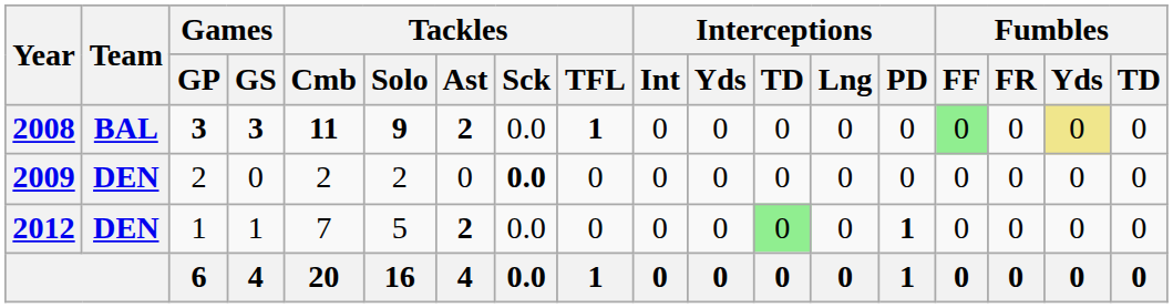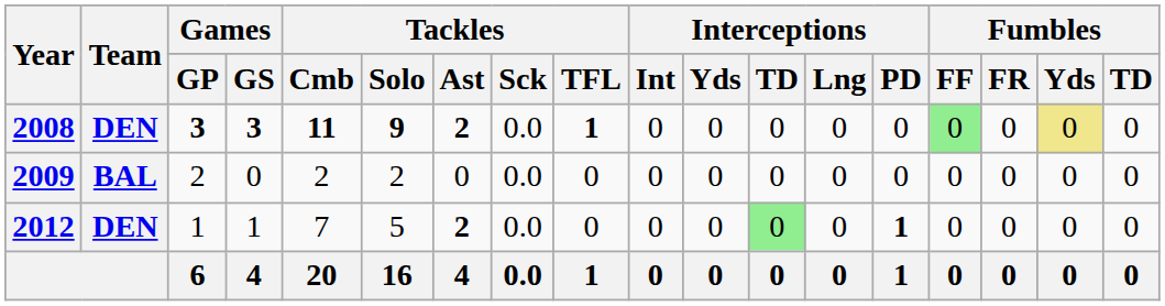 <table class="wikitable" style="text-align:center">
 <tr>
 <th rowspan="2">Year</th>
 <th rowspan="2">Team</th>
 <th colspan="2">Games</th>
 <th colspan="5">Tackles</th>
 <th colspan="5">Interceptions</th>
 <th colspan="4">Fumbles</th>
 </tr>
 <tr>
 <th>GP</th>
 <th>GS</th>
 <th>Cmb</th>
 <th>Solo</th>
 <th>Ast</th>
 <th>Sck</th>
 <th>TFL</th>
 <th>Int</th>
 <th>Yds</th>
 <th>TD</th>
 <th>Lng</th>
 <th>PD</th>
 <th>FF</th>
 <th>FR</th>
 <th>Yds</th>
 <th>TD</th>
 </tr>
 <tr>
 <th><a href='#'>2008</a></th>
-<th><a href='#'>BAL</a></th>
+<th><a href='#'>DEN</a></th>
 <td><strong>3</strong></td>
 <td><strong>3</strong></td>
 <td><strong>11</strong></td>
 <td><strong>9</strong></td>
 <td><strong>2</strong></td>
 <td>0.0</td>
 <td><strong>1</strong></td>
 <td>0</td>
 <td>0</td>
 <td>0</td>
 <td>0</td>
 <td>0</td>
 <td style="background: lightgreen;">0</td>
 <td>0</td>
 <td style="background: khaki;">0</td>
 <td>0</td>
 </tr>
 <tr>
 <th><a href='#'>2009</a></th>
-<th><a href='#'>DEN</a></th>
+<th><a href='#'>BAL</a></th>
 <td>2</td>
 <td>0</td>
 <td>2</td>
 <td>2</td>
 <td>0</td>
-<td><strong>0.0</strong></td>
+<td>0.0</td>
 <td>0</td>
 <td>0</td>
 <td>0</td>
 <td>0</td>
 <td>0</td>
 <td>0</td>
 <td>0</td>
 <td>0</td>
 <td>0</td>
 <td>0</td>
 </tr>
 <tr>
 <th><a href='#'>2012</a></th>
 <th><a href='#'>DEN</a></th>
 <td>1</td>
 <td>1</td>
 <td>7</td>
 <td>5</td>
 <td><strong>2</strong></td>
 <td>0.0</td>
 <td>0</td>
 <td>0</td>
 <td>0</td>
 <td style="background: lightgreen;">0</td>
 <td>0</td>
 <td><strong>1</strong></td>
 <td>0</td>
 <td>0</td>
 <td>0</td>
 <td>0</td>
 </tr>
 <tr>
 <th colspan="2"></th>
 <th>6</th>
 <th>4</th>
 <th>20</th>
 <th>16</th>
 <th>4</th>
 <th>0.0</th>
 <th>1</th>
 <th>0</th>
 <th>0</th>
 <th>0</th>
 <th>0</th>
 <th>1</th>
 <th>0</th>
 <th>0</th>
 <th>0</th>
 <th>0</th>
 </tr>
 </table>
